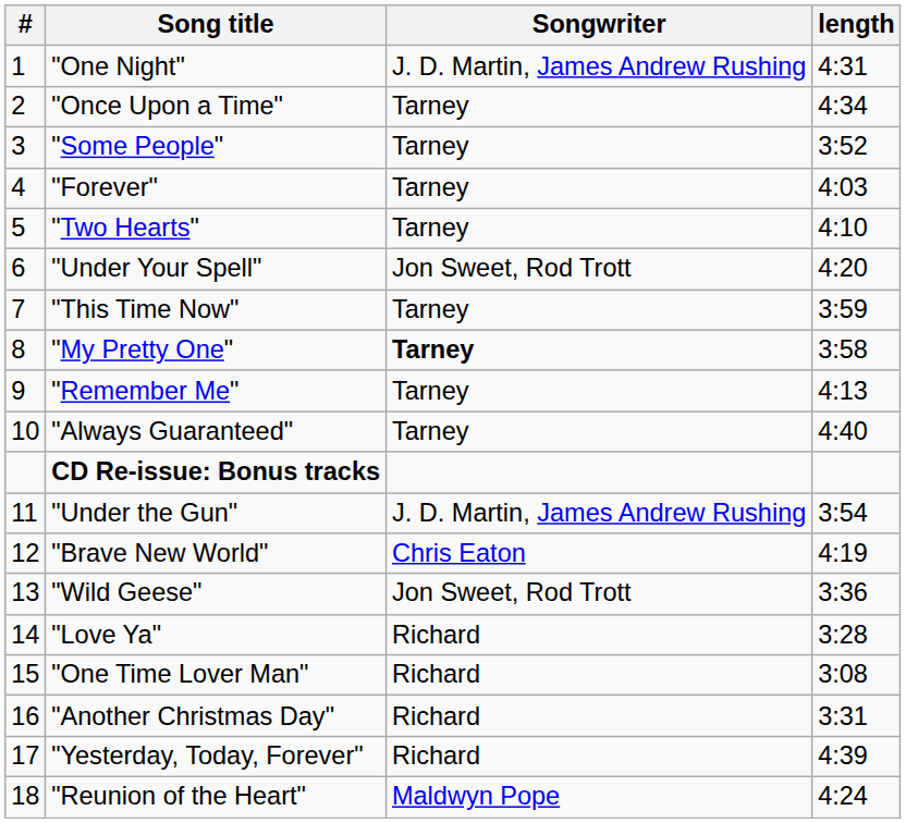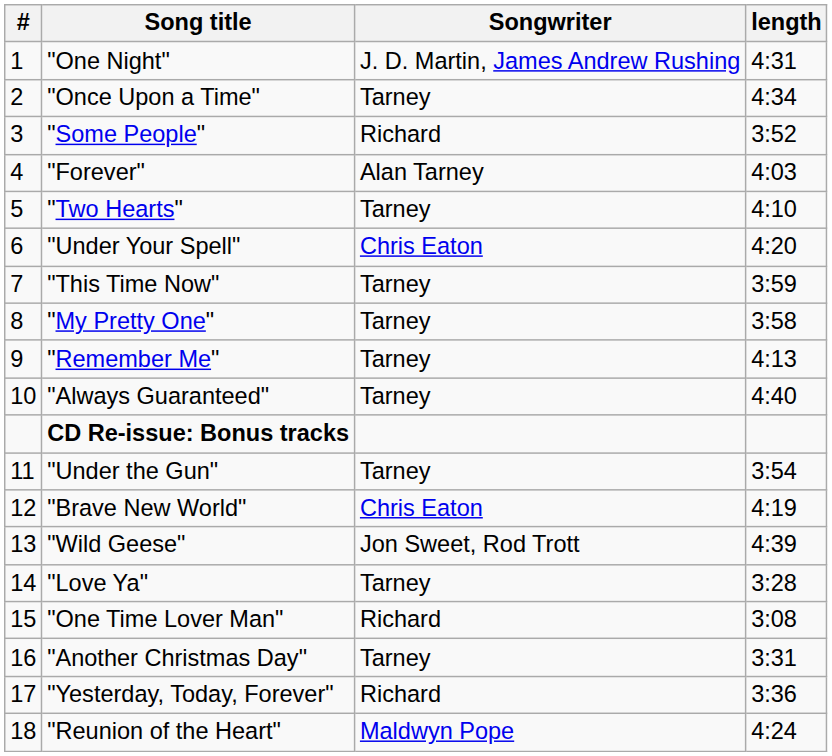 <table class="wikitable">
 <tr>
 <th>#</th>
 <th>Song title</th>
 <th>Songwriter</th>
 <th>length</th>
 </tr>
 <tr>
 <td>1</td>
 <td>"One Night"</td>
 <td>J. D. Martin, <a href='#'>James Andrew Rushing</a></td>
 <td>4:31</td>
 </tr>
 <tr>
 <td>2</td>
 <td>"Once Upon a Time"</td>
 <td>Tarney</td>
 <td>4:34</td>
 </tr>
 <tr>
 <td>3</td>
 <td>"<a href='#'>Some People</a>"</td>
-<td>Tarney</td>
+<td>Richard</td>
 <td>3:52</td>
 </tr>
 <tr>
 <td>4</td>
 <td>"Forever"</td>
-<td>Tarney</td>
+<td>Alan Tarney</td>
 <td>4:03</td>
 </tr>
 <tr>
 <td>5</td>
 <td>"<a href='#'>Two Hearts</a>"</td>
 <td>Tarney</td>
 <td>4:10</td>
 </tr>
 <tr>
 <td>6</td>
 <td>"Under Your Spell"</td>
-<td>Jon Sweet, Rod Trott</td>
+<td><a href='#'>Chris Eaton</a></td>
 <td>4:20</td>
 </tr>
 <tr>
 <td>7</td>
 <td>"This Time Now"</td>
 <td>Tarney</td>
 <td>3:59</td>
 </tr>
 <tr>
 <td>8</td>
 <td>"<a href='#'>My Pretty One</a>"</td>
-<td><strong>Tarney</strong></td>
+<td>Tarney</td>
 <td>3:58</td>
 </tr>
 <tr>
 <td>9</td>
 <td>"<a href='#'>Remember Me</a>"</td>
 <td>Tarney</td>
 <td>4:13</td>
 </tr>
 <tr>
 <td>10</td>
 <td>"Always Guaranteed"</td>
 <td>Tarney</td>
 <td>4:40</td>
 </tr>
 <tr>
 <td></td>
 <td><strong>CD Re-issue: Bonus tracks</strong></td>
 <td></td>
 <td></td>
 </tr>
 <tr>
 <td>11</td>
 <td>"Under the Gun"</td>
-<td>J. D. Martin, <a href='#'>James Andrew Rushing</a></td>
+<td>Tarney</td>
 <td>3:54</td>
 </tr>
 <tr>
 <td>12</td>
 <td>"Brave New World"</td>
 <td><a href='#'>Chris Eaton</a></td>
 <td>4:19</td>
 </tr>
 <tr>
 <td>13</td>
 <td>"Wild Geese"</td>
 <td>Jon Sweet, Rod Trott</td>
-<td>3:36</td>
+<td>4:39</td>
 </tr>
 <tr>
 <td>14</td>
 <td>"Love Ya"</td>
-<td>Richard</td>
+<td>Tarney</td>
 <td>3:28</td>
 </tr>
 <tr>
 <td>15</td>
 <td>"One Time Lover Man"</td>
 <td>Richard</td>
 <td>3:08</td>
 </tr>
 <tr>
 <td>16</td>
 <td>"Another Christmas Day"</td>
-<td>Richard</td>
+<td>Tarney</td>
 <td>3:31</td>
 </tr>
 <tr>
 <td>17</td>
 <td>"Yesterday, Today, Forever"</td>
 <td>Richard</td>
-<td>4:39</td>
+<td>3:36</td>
 </tr>
 <tr>
 <td>18</td>
 <td>"Reunion of the Heart"</td>
 <td><a href='#'>Maldwyn Pope</a></td>
 <td>4:24</td>
 </tr>
 </table>
